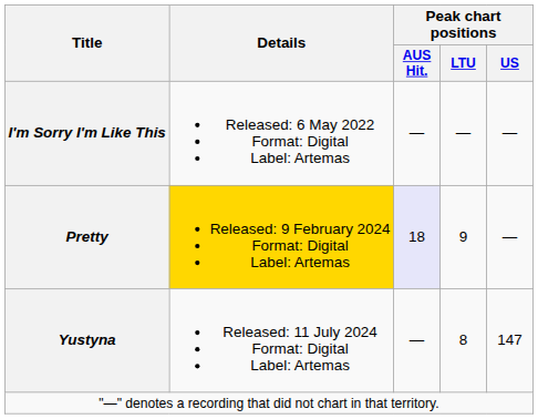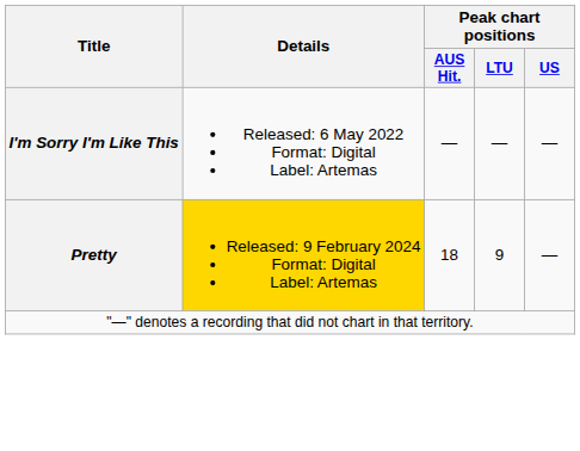 <table class="wikitable plainrowheaders" style="text-align:center;" border="1">
 <tr>
 <th scope="col" rowspan="2">Title</th>
 <th scope="col" rowspan="2">Details</th>
 <th scope="col" colspan="3">Peak chart positions</th>
 </tr>
 <tr>
 <th scope="col" style="width:3em;font-size:90%;"><a href='#'>AUS<br>Hit.</a><br></th>
 <th scope="col" style="width:3em;font-size:90%;"><a href='#'>LTU</a><br></th>
 <th scope="col" style="width:3em;font-size:90%;"><a href='#'>US</a><br></th>
 </tr>
 <tr>
 <th scope="row"><em>I'm Sorry I'm Like This</em></th>
 <td><br><ul><li>Released: 6 May 2022</li><li>Format: Digital</li><li>Label: Artemas</li></ul></td>
 <td>—</td>
 <td>—</td>
 <td>—</td>
 </tr>
 <tr>
 <th scope="row"><em>Pretty</em></th>
 <td style="background: gold;"><br><ul><li>Released: 9 February 2024</li><li>Format: Digital</li><li>Label: Artemas</li></ul></td>
-<td style="background: lavender;">18</td>
+<td>18</td>
 <td>9</td>
 <td>—</td>
-</tr>
-<tr>
-<th scope="row"><em>Yustyna</em></th>
-<td><br><ul><li>Released: 11 July 2024</li><li>Format: Digital</li><li>Label: Artemas</li></ul></td>
-<td>—</td>
-<td>8</td>
-<td>147</td>
 </tr>
 <tr>
 <td colspan="5" style="font-size:90%">"—" denotes a recording that did not chart in that territory.</td>
 </tr>
 </table>
